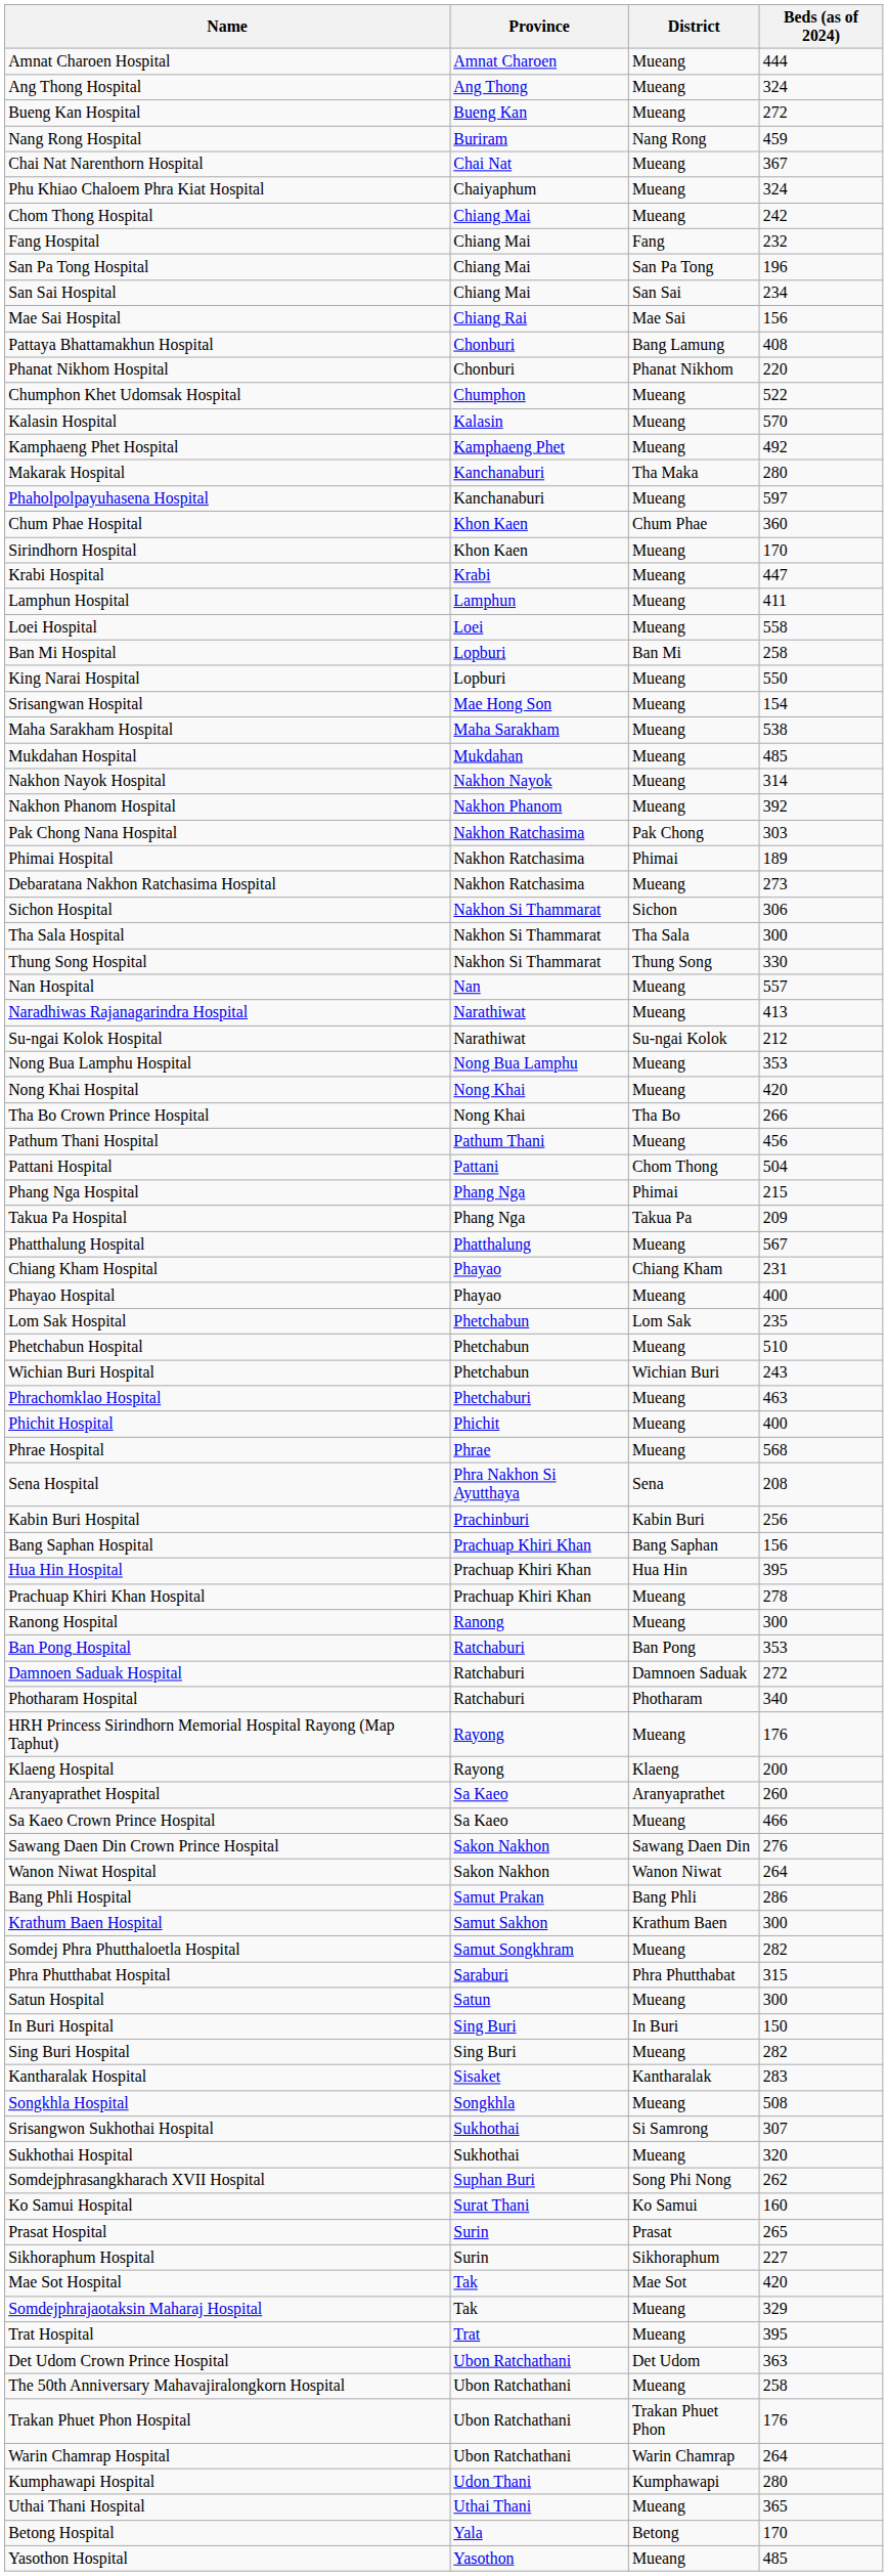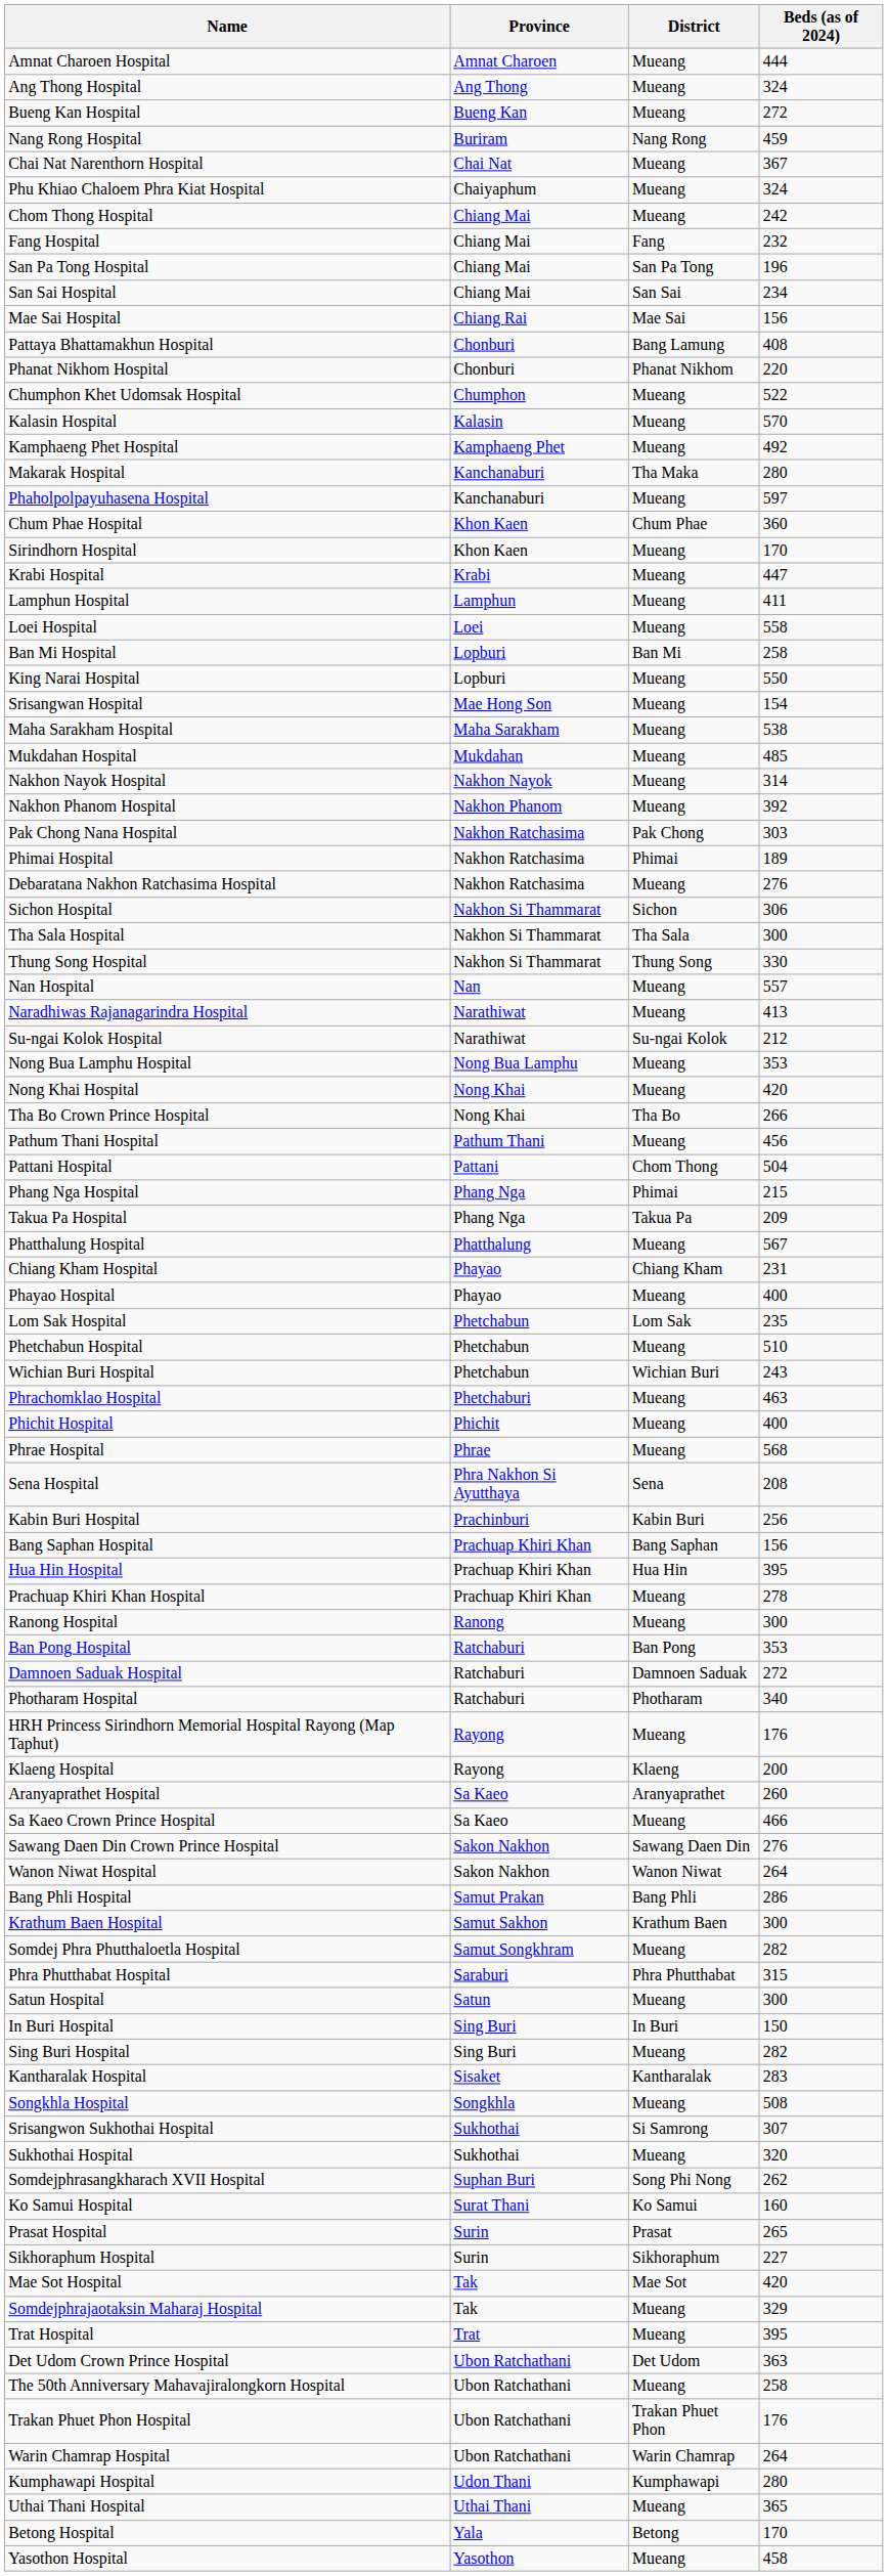 <table class="wikitable sortable">
 <tr>
 <th>Name</th>
 <th>Province</th>
 <th>District</th>
 <th>Beds (as of 2024)</th>
 </tr>
 <tr>
 <td>Amnat Charoen Hospital</td>
 <td><a href='#'>Amnat Charoen</a></td>
 <td>Mueang</td>
 <td>444</td>
 </tr>
 <tr>
 <td>Ang Thong Hospital</td>
 <td><a href='#'>Ang Thong</a></td>
 <td>Mueang</td>
 <td>324</td>
 </tr>
 <tr>
 <td>Bueng Kan Hospital</td>
 <td><a href='#'>Bueng Kan</a></td>
 <td>Mueang</td>
 <td>272</td>
 </tr>
 <tr>
 <td>Nang Rong Hospital</td>
 <td><a href='#'>Buriram</a></td>
 <td>Nang Rong</td>
 <td>459</td>
 </tr>
 <tr>
 <td>Chai Nat Narenthorn Hospital</td>
 <td><a href='#'>Chai Nat</a></td>
 <td>Mueang</td>
 <td>367</td>
 </tr>
 <tr>
 <td>Phu Khiao Chaloem Phra Kiat Hospital</td>
 <td>Chaiyaphum</td>
 <td>Mueang</td>
 <td>324</td>
 </tr>
 <tr>
 <td>Chom Thong Hospital</td>
 <td><a href='#'>Chiang Mai</a></td>
 <td>Mueang</td>
 <td>242</td>
 </tr>
 <tr>
 <td>Fang Hospital</td>
 <td>Chiang Mai</td>
 <td>Fang</td>
 <td>232</td>
 </tr>
 <tr>
 <td>San Pa Tong Hospital</td>
 <td>Chiang Mai</td>
 <td>San Pa Tong</td>
 <td>196</td>
 </tr>
 <tr>
 <td>San Sai Hospital</td>
 <td>Chiang Mai</td>
 <td>San Sai</td>
 <td>234</td>
 </tr>
 <tr>
 <td>Mae Sai Hospital</td>
 <td><a href='#'>Chiang Rai</a></td>
 <td>Mae Sai</td>
 <td>156</td>
 </tr>
 <tr>
 <td>Pattaya Bhattamakhun Hospital</td>
 <td><a href='#'>Chonburi</a></td>
 <td>Bang Lamung</td>
 <td>408</td>
 </tr>
 <tr>
 <td>Phanat Nikhom Hospital</td>
 <td>Chonburi</td>
 <td>Phanat Nikhom</td>
 <td>220</td>
 </tr>
 <tr>
 <td>Chumphon Khet Udomsak Hospital</td>
 <td><a href='#'>Chumphon</a></td>
 <td>Mueang</td>
 <td>522</td>
 </tr>
 <tr>
 <td>Kalasin Hospital</td>
 <td><a href='#'>Kalasin</a></td>
 <td>Mueang</td>
 <td>570</td>
 </tr>
 <tr>
 <td>Kamphaeng Phet Hospital</td>
 <td><a href='#'>Kamphaeng Phet</a></td>
 <td>Mueang</td>
 <td>492</td>
 </tr>
 <tr>
 <td>Makarak Hospital</td>
 <td><a href='#'>Kanchanaburi</a></td>
 <td>Tha Maka</td>
 <td>280</td>
 </tr>
 <tr>
 <td><a href='#'>Phaholpolpayuhasena Hospital</a></td>
 <td>Kanchanaburi</td>
 <td>Mueang</td>
 <td>597</td>
 </tr>
 <tr>
 <td>Chum Phae Hospital</td>
 <td><a href='#'>Khon Kaen</a></td>
 <td>Chum Phae</td>
 <td>360</td>
 </tr>
 <tr>
 <td>Sirindhorn Hospital</td>
 <td>Khon Kaen</td>
 <td>Mueang</td>
 <td>170</td>
 </tr>
 <tr>
 <td>Krabi Hospital</td>
 <td><a href='#'>Krabi</a></td>
 <td>Mueang</td>
 <td>447</td>
 </tr>
 <tr>
 <td>Lamphun Hospital</td>
 <td><a href='#'>Lamphun</a></td>
 <td>Mueang</td>
 <td>411</td>
 </tr>
 <tr>
 <td>Loei Hospital</td>
 <td><a href='#'>Loei</a></td>
 <td>Mueang</td>
 <td>558</td>
 </tr>
 <tr>
 <td>Ban Mi Hospital</td>
 <td><a href='#'>Lopburi</a></td>
 <td>Ban Mi</td>
 <td>258</td>
 </tr>
 <tr>
 <td>King Narai Hospital</td>
 <td>Lopburi</td>
 <td>Mueang</td>
 <td>550</td>
 </tr>
 <tr>
 <td>Srisangwan Hospital</td>
 <td><a href='#'>Mae Hong Son</a></td>
 <td>Mueang</td>
 <td>154</td>
 </tr>
 <tr>
 <td>Maha Sarakham Hospital</td>
 <td><a href='#'>Maha Sarakham</a></td>
 <td>Mueang</td>
 <td>538</td>
 </tr>
 <tr>
 <td>Mukdahan Hospital</td>
 <td><a href='#'>Mukdahan</a></td>
 <td>Mueang</td>
 <td>485</td>
 </tr>
 <tr>
 <td>Nakhon Nayok Hospital</td>
 <td><a href='#'>Nakhon Nayok</a></td>
 <td>Mueang</td>
 <td>314</td>
 </tr>
 <tr>
 <td>Nakhon Phanom Hospital</td>
 <td><a href='#'>Nakhon Phanom</a></td>
 <td>Mueang</td>
 <td>392</td>
 </tr>
 <tr>
 <td>Pak Chong Nana Hospital</td>
 <td><a href='#'>Nakhon Ratchasima</a></td>
 <td>Pak Chong</td>
 <td>303</td>
 </tr>
 <tr>
 <td>Phimai Hospital</td>
 <td>Nakhon Ratchasima</td>
 <td>Phimai</td>
 <td>189</td>
 </tr>
 <tr>
 <td>Debaratana Nakhon Ratchasima Hospital</td>
 <td>Nakhon Ratchasima</td>
 <td>Mueang</td>
-<td>273</td>
+<td>276</td>
 </tr>
 <tr>
 <td>Sichon Hospital</td>
 <td><a href='#'>Nakhon Si Thammarat</a></td>
 <td>Sichon</td>
 <td>306</td>
 </tr>
 <tr>
 <td>Tha Sala Hospital</td>
 <td>Nakhon Si Thammarat</td>
 <td>Tha Sala</td>
 <td>300</td>
 </tr>
 <tr>
 <td>Thung Song Hospital</td>
 <td>Nakhon Si Thammarat</td>
 <td>Thung Song</td>
 <td>330</td>
 </tr>
 <tr>
 <td>Nan Hospital</td>
 <td><a href='#'>Nan</a></td>
 <td>Mueang</td>
 <td>557</td>
 </tr>
 <tr>
 <td><a href='#'>Naradhiwas Rajanagarindra Hospital</a></td>
 <td><a href='#'>Narathiwat</a></td>
 <td>Mueang</td>
 <td>413</td>
 </tr>
 <tr>
 <td>Su-ngai Kolok Hospital</td>
 <td>Narathiwat</td>
 <td>Su-ngai Kolok</td>
 <td>212</td>
 </tr>
 <tr>
 <td>Nong Bua Lamphu Hospital</td>
 <td><a href='#'>Nong Bua Lamphu</a></td>
 <td>Mueang</td>
 <td>353</td>
 </tr>
 <tr>
 <td>Nong Khai Hospital</td>
 <td><a href='#'>Nong Khai</a></td>
 <td>Mueang</td>
 <td>420</td>
 </tr>
 <tr>
 <td>Tha Bo Crown Prince Hospital</td>
 <td>Nong Khai</td>
 <td>Tha Bo</td>
 <td>266</td>
 </tr>
 <tr>
 <td>Pathum Thani Hospital</td>
 <td><a href='#'>Pathum Thani</a></td>
 <td>Mueang</td>
 <td>456</td>
 </tr>
 <tr>
 <td>Pattani Hospital</td>
 <td><a href='#'>Pattani</a></td>
 <td>Chom Thong</td>
 <td>504</td>
 </tr>
 <tr>
 <td>Phang Nga Hospital</td>
 <td><a href='#'>Phang Nga</a></td>
 <td>Phimai</td>
 <td>215</td>
 </tr>
 <tr>
 <td>Takua Pa Hospital</td>
 <td>Phang Nga</td>
 <td>Takua Pa</td>
 <td>209</td>
 </tr>
 <tr>
 <td>Phatthalung Hospital</td>
 <td><a href='#'>Phatthalung</a></td>
 <td>Mueang</td>
 <td>567</td>
 </tr>
 <tr>
 <td>Chiang Kham Hospital</td>
 <td><a href='#'>Phayao</a></td>
 <td>Chiang Kham</td>
 <td>231</td>
 </tr>
 <tr>
 <td>Phayao Hospital</td>
 <td>Phayao</td>
 <td>Mueang</td>
 <td>400</td>
 </tr>
 <tr>
 <td>Lom Sak Hospital</td>
 <td><a href='#'>Phetchabun</a></td>
 <td>Lom Sak</td>
 <td>235</td>
 </tr>
 <tr>
 <td>Phetchabun Hospital</td>
 <td>Phetchabun</td>
 <td>Mueang</td>
 <td>510</td>
 </tr>
 <tr>
 <td>Wichian Buri Hospital</td>
 <td>Phetchabun</td>
 <td>Wichian Buri</td>
 <td>243</td>
 </tr>
 <tr>
 <td><a href='#'>Phrachomklao Hospital</a></td>
 <td><a href='#'>Phetchaburi</a></td>
 <td>Mueang</td>
 <td>463</td>
 </tr>
 <tr>
 <td><a href='#'>Phichit Hospital</a></td>
 <td><a href='#'>Phichit</a></td>
 <td>Mueang</td>
 <td>400</td>
 </tr>
 <tr>
 <td>Phrae Hospital</td>
 <td><a href='#'>Phrae</a></td>
 <td>Mueang</td>
 <td>568</td>
 </tr>
 <tr>
 <td>Sena Hospital</td>
 <td><a href='#'>Phra Nakhon Si Ayutthaya</a></td>
 <td>Sena</td>
 <td>208</td>
 </tr>
 <tr>
 <td>Kabin Buri Hospital</td>
 <td><a href='#'>Prachinburi</a></td>
 <td>Kabin Buri</td>
 <td>256</td>
 </tr>
 <tr>
 <td>Bang Saphan Hospital</td>
 <td><a href='#'>Prachuap Khiri Khan</a></td>
 <td>Bang Saphan</td>
 <td>156</td>
 </tr>
 <tr>
 <td><a href='#'>Hua Hin Hospital</a></td>
 <td>Prachuap Khiri Khan</td>
 <td>Hua Hin</td>
 <td>395</td>
 </tr>
 <tr>
 <td>Prachuap Khiri Khan Hospital</td>
 <td>Prachuap Khiri Khan</td>
 <td>Mueang</td>
 <td>278</td>
 </tr>
 <tr>
 <td>Ranong Hospital</td>
 <td><a href='#'>Ranong</a></td>
 <td>Mueang</td>
 <td>300</td>
 </tr>
 <tr>
 <td><a href='#'>Ban Pong Hospital</a></td>
 <td><a href='#'>Ratchaburi</a></td>
 <td>Ban Pong</td>
 <td>353</td>
 </tr>
 <tr>
 <td><a href='#'>Damnoen Saduak Hospital</a></td>
 <td>Ratchaburi</td>
 <td>Damnoen Saduak</td>
 <td>272</td>
 </tr>
 <tr>
 <td>Photharam Hospital</td>
 <td>Ratchaburi</td>
 <td>Photharam</td>
 <td>340</td>
 </tr>
 <tr>
 <td>HRH Princess Sirindhorn Memorial Hospital Rayong (Map Taphut)</td>
 <td><a href='#'>Rayong</a></td>
 <td>Mueang</td>
 <td>176</td>
 </tr>
 <tr>
 <td>Klaeng Hospital</td>
 <td>Rayong</td>
 <td>Klaeng</td>
 <td>200</td>
 </tr>
 <tr>
 <td>Aranyaprathet Hospital</td>
 <td><a href='#'>Sa Kaeo</a></td>
 <td>Aranyaprathet</td>
 <td>260</td>
 </tr>
 <tr>
 <td>Sa Kaeo Crown Prince Hospital</td>
 <td>Sa Kaeo</td>
 <td>Mueang</td>
 <td>466</td>
 </tr>
 <tr>
 <td>Sawang Daen Din Crown Prince Hospital</td>
 <td><a href='#'>Sakon Nakhon</a></td>
 <td>Sawang Daen Din</td>
 <td>276</td>
 </tr>
 <tr>
 <td>Wanon Niwat Hospital</td>
 <td>Sakon Nakhon</td>
 <td>Wanon Niwat</td>
 <td>264</td>
 </tr>
 <tr>
 <td>Bang Phli Hospital</td>
 <td><a href='#'>Samut Prakan</a></td>
 <td>Bang Phli</td>
 <td>286</td>
 </tr>
 <tr>
 <td><a href='#'>Krathum Baen Hospital</a></td>
 <td><a href='#'>Samut Sakhon</a></td>
 <td>Krathum Baen</td>
 <td>300</td>
 </tr>
 <tr>
 <td>Somdej Phra Phutthaloetla Hospital</td>
 <td><a href='#'>Samut Songkhram</a></td>
 <td>Mueang</td>
 <td>282</td>
 </tr>
 <tr>
 <td>Phra Phutthabat Hospital</td>
 <td><a href='#'>Saraburi</a></td>
 <td>Phra Phutthabat</td>
 <td>315</td>
 </tr>
 <tr>
 <td>Satun Hospital</td>
 <td><a href='#'>Satun</a></td>
 <td>Mueang</td>
 <td>300</td>
 </tr>
 <tr>
 <td>In Buri Hospital</td>
 <td><a href='#'>Sing Buri</a></td>
 <td>In Buri</td>
 <td>150</td>
 </tr>
 <tr>
 <td>Sing Buri Hospital</td>
 <td>Sing Buri</td>
 <td>Mueang</td>
 <td>282</td>
 </tr>
 <tr>
 <td>Kantharalak Hospital</td>
 <td><a href='#'>Sisaket</a></td>
 <td>Kantharalak</td>
 <td>283</td>
 </tr>
 <tr>
 <td><a href='#'>Songkhla Hospital</a></td>
 <td><a href='#'>Songkhla</a></td>
 <td>Mueang</td>
 <td>508</td>
 </tr>
 <tr>
 <td>Srisangwon Sukhothai Hospital</td>
 <td><a href='#'>Sukhothai</a></td>
 <td>Si Samrong</td>
 <td>307</td>
 </tr>
 <tr>
 <td>Sukhothai Hospital</td>
 <td>Sukhothai</td>
 <td>Mueang</td>
 <td>320</td>
 </tr>
 <tr>
 <td>Somdejphrasangkharach XVII Hospital</td>
 <td><a href='#'>Suphan Buri</a></td>
 <td>Song Phi Nong</td>
 <td>262</td>
 </tr>
 <tr>
 <td>Ko Samui Hospital</td>
 <td><a href='#'>Surat Thani</a></td>
 <td>Ko Samui</td>
 <td>160</td>
 </tr>
 <tr>
 <td>Prasat Hospital</td>
 <td><a href='#'>Surin</a></td>
 <td>Prasat</td>
 <td>265</td>
 </tr>
 <tr>
 <td>Sikhoraphum Hospital</td>
 <td>Surin</td>
 <td>Sikhoraphum</td>
 <td>227</td>
 </tr>
 <tr>
 <td>Mae Sot Hospital</td>
 <td><a href='#'>Tak</a></td>
 <td>Mae Sot</td>
 <td>420</td>
 </tr>
 <tr>
 <td><a href='#'>Somdejphrajaotaksin Maharaj Hospital</a></td>
 <td>Tak</td>
 <td>Mueang</td>
 <td>329</td>
 </tr>
 <tr>
 <td>Trat Hospital</td>
 <td><a href='#'>Trat</a></td>
 <td>Mueang</td>
 <td>395</td>
 </tr>
 <tr>
 <td>Det Udom Crown Prince Hospital</td>
 <td><a href='#'>Ubon Ratchathani</a></td>
 <td>Det Udom</td>
 <td>363</td>
 </tr>
 <tr>
 <td>The 50th Anniversary Mahavajiralongkorn Hospital</td>
 <td>Ubon Ratchathani</td>
 <td>Mueang</td>
 <td>258</td>
 </tr>
 <tr>
 <td>Trakan Phuet Phon Hospital</td>
 <td>Ubon Ratchathani</td>
 <td>Trakan Phuet Phon</td>
 <td>176</td>
 </tr>
 <tr>
 <td>Warin Chamrap Hospital</td>
 <td>Ubon Ratchathani</td>
 <td>Warin Chamrap</td>
 <td>264</td>
 </tr>
 <tr>
 <td>Kumphawapi Hospital</td>
 <td><a href='#'>Udon Thani</a></td>
 <td>Kumphawapi</td>
 <td>280</td>
 </tr>
 <tr>
 <td>Uthai Thani Hospital</td>
 <td><a href='#'>Uthai Thani</a></td>
 <td>Mueang</td>
 <td>365</td>
 </tr>
 <tr>
 <td>Betong Hospital</td>
 <td><a href='#'>Yala</a></td>
 <td>Betong</td>
 <td>170</td>
 </tr>
 <tr>
 <td>Yasothon Hospital</td>
 <td><a href='#'>Yasothon</a></td>
 <td>Mueang</td>
-<td>485</td>
+<td>458</td>
 </tr>
 </table>
